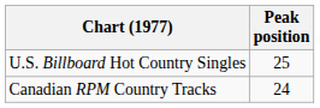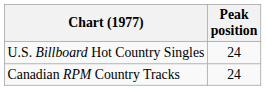 <table class="wikitable sortable">
 <tr>
 <th>Chart (1977)</th>
 <th>Peak<br>position</th>
 </tr>
 <tr>
 <td>U.S. <em>Billboard</em> Hot Country Singles</td>
-<td align="center">25</td>
+<td align="center">24</td>
 </tr>
 <tr>
 <td>Canadian <em>RPM</em> Country Tracks</td>
 <td align="center">24</td>
 </tr>
 </table>
